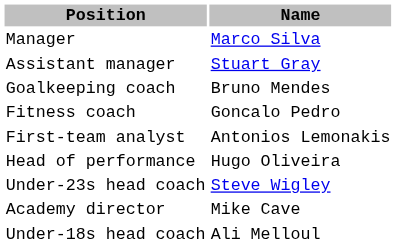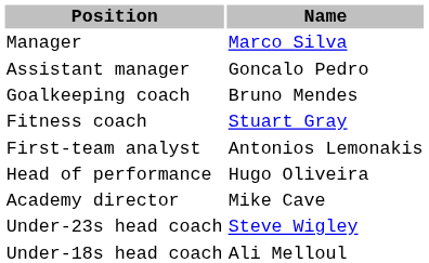 <table class="toccolours">
 <tr>
 <th style="background:silver;">Position</th>
 <th style="background:silver;">Name</th>
 </tr>
 <tr>
 <td>Manager</td>
 <td><a href='#'>Marco Silva</a></td>
 </tr>
 <tr>
 <td>Assistant manager</td>
-<td><a href='#'>Stuart Gray</a></td>
+<td>Goncalo Pedro</td>
 </tr>
 <tr>
 <td>Goalkeeping coach</td>
 <td>Bruno Mendes</td>
 </tr>
 <tr>
 <td>Fitness coach</td>
-<td>Goncalo Pedro</td>
+<td><a href='#'>Stuart Gray</a></td>
 </tr>
 <tr>
 <td>First-team analyst</td>
 <td>Antonios Lemonakis</td>
 </tr>
 <tr>
 <td>Head of performance</td>
 <td>Hugo Oliveira</td>
 </tr>
 <tr>
+<td>Academy director</td>
+<td>Mike Cave</td>
+</tr>
+<tr>
 <td>Under-23s head coach</td>
 <td><a href='#'>Steve Wigley</a></td>
-</tr>
-<tr>
-<td>Academy director</td>
-<td>Mike Cave</td>
 </tr>
 <tr>
 <td>Under-18s head coach</td>
 <td>Ali Melloul</td>
 </tr>
 </table>
